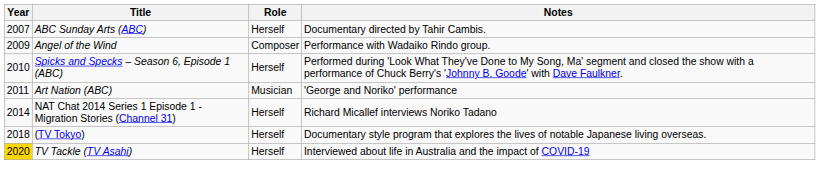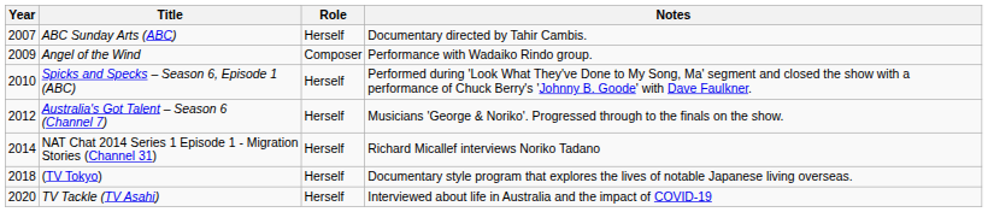 <table class="wikitable">
 <tr>
 <th>Year</th>
 <th>Title</th>
 <th>Role</th>
 <th>Notes</th>
 </tr>
 <tr>
 <td>2007</td>
 <td><em>ABC Sunday Arts (<a href='#'>ABC</a>)</em></td>
 <td>Herself</td>
 <td>Documentary directed by Tahir Cambis.</td>
 </tr>
 <tr>
 <td>2009</td>
 <td><em>Angel of the Wind</em></td>
 <td>Composer</td>
 <td>Performance with Wadaiko Rindo  group.</td>
 </tr>
 <tr>
 <td>2010</td>
 <td><em><a href='#'>Spicks and Specks</a> – Season 6, Episode 1 (ABC)</em></td>
 <td>Herself</td>
 <td>Performed during 'Look What They've Done to My Song, Ma' segment and closed the show with a performance of Chuck Berry's '<a href='#'>Johnny B. Goode</a>' with <a href='#'>Dave Faulkner</a>.</td>
 </tr>
 <tr>
-<td>2011</td>
-<td><em>Art Nation (ABC)</em></td>
-<td>Musician</td>
-<td>'George and Noriko' performance</td>
+<td>2012</td>
+<td><em><a href='#'>Australia's Got Talent</a> – Season 6</em><br><em>(<a href='#'>Channel 7</a>)</em></td>
+<td>Herself</td>
+<td>Musicians 'George & Noriko'. Progressed through to the finals on the show.</td>
 </tr>
 <tr>
 <td>2014</td>
 <td>NAT Chat 2014 Series 1 Episode 1 - Migration Stories (<a href='#'>Channel 31</a>)</td>
 <td>Herself</td>
 <td>Richard Micallef interviews Noriko Tadano</td>
 </tr>
 <tr>
 <td>2018</td>
 <td> (<a href='#'>TV Tokyo</a>)</td>
 <td>Herself</td>
 <td>Documentary style program that explores the lives of notable Japanese living overseas.</td>
 </tr>
 <tr>
-<td style="background: gold;">2020</td>
+<td>2020</td>
 <td><em>TV Tackle (<a href='#'>TV Asahi</a>)</em></td>
 <td>Herself</td>
 <td>Interviewed about life in Australia and the impact of <a href='#'>COVID-19</a></td>
 </tr>
 </table>
